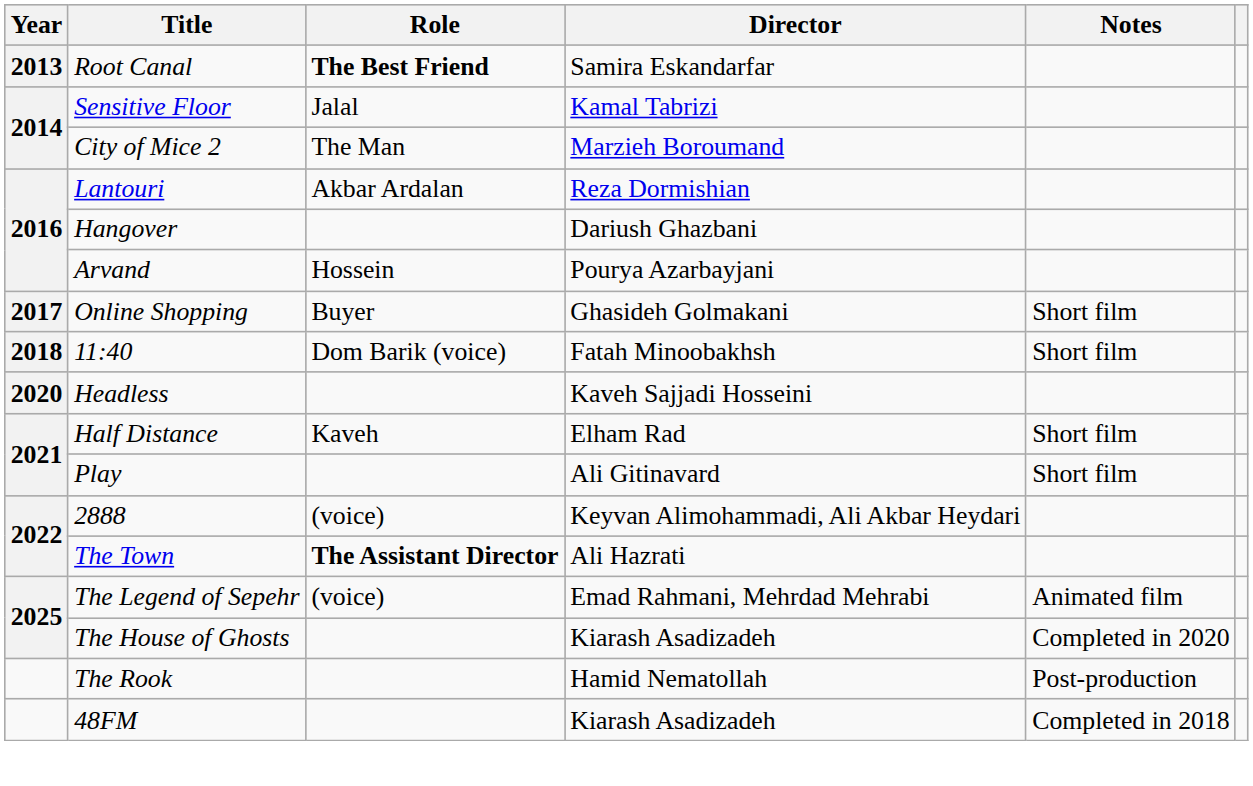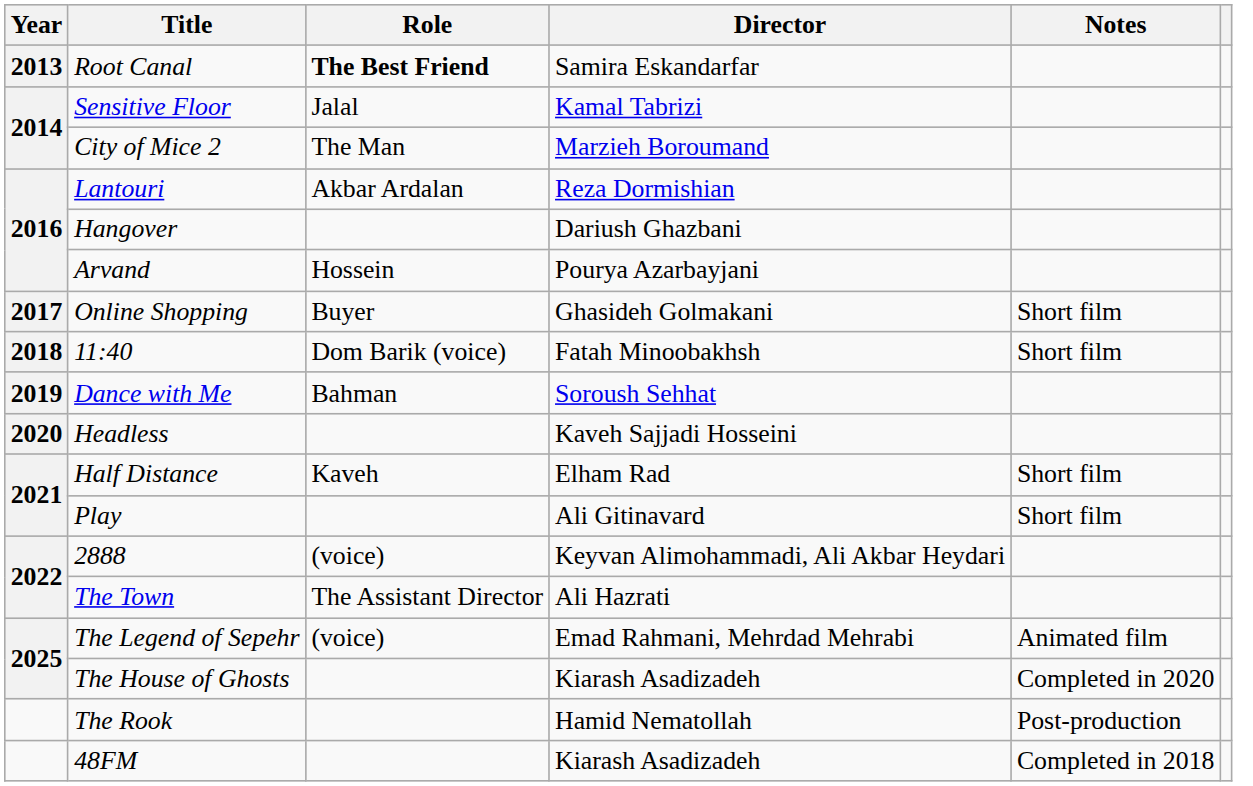 <table class="wikitable plainrowheaders sortable"  style=font-size:100%>
 <tr>
 <th scope="col">Year</th>
 <th scope="col">Title</th>
 <th scope="col">Role</th>
 <th scope="col">Director</th>
 <th scope="col">Notes</th>
 <th scope="col" class="unsortable"></th>
 </tr>
 <tr>
 <th scope=row>2013</th>
 <td><em>Root Canal</em></td>
 <td><strong>The Best Friend</strong></td>
 <td>Samira Eskandarfar</td>
 <td></td>
 <td></td>
 </tr>
 <tr>
 <th scope=row rowspan="2">2014</th>
 <td><em><a href='#'>Sensitive Floor</a></em></td>
 <td>Jalal</td>
 <td><a href='#'>Kamal Tabrizi</a></td>
 <td></td>
 <td></td>
 </tr>
 <tr>
 <td><em>City of Mice 2</em></td>
 <td>The Man</td>
 <td><a href='#'>Marzieh Boroumand</a></td>
 <td></td>
 <td></td>
 </tr>
 <tr>
 <th rowspan="3" scope="row">2016</th>
 <td><em><a href='#'>Lantouri</a></em></td>
 <td>Akbar Ardalan</td>
 <td><a href='#'>Reza Dormishian</a></td>
 <td></td>
 <td></td>
 </tr>
 <tr>
 <td><em>Hangover</em></td>
 <td></td>
 <td>Dariush Ghazbani</td>
 <td></td>
 <td></td>
 </tr>
 <tr>
 <td><em>Arvand</em></td>
 <td>Hossein</td>
 <td>Pourya Azarbayjani</td>
 <td></td>
 <td></td>
 </tr>
 <tr>
 <th scope=row>2017</th>
 <td><em>Online Shopping</em></td>
 <td>Buyer</td>
 <td>Ghasideh Golmakani</td>
 <td>Short film</td>
 <td></td>
 </tr>
 <tr>
 <th scope=row>2018</th>
 <td><em>11:40</em></td>
 <td>Dom Barik (voice)</td>
 <td>Fatah Minoobakhsh</td>
 <td>Short film</td>
 <td></td>
 </tr>
 <tr>
+<th scope=row>2019</th>
+<td><em><a href='#'>Dance with Me</a></em></td>
+<td>Bahman</td>
+<td><a href='#'>Soroush Sehhat</a></td>
+<td></td>
+<td></td>
+</tr>
+<tr>
 <th scope=row>2020</th>
 <td><em>Headless</em></td>
 <td></td>
 <td>Kaveh Sajjadi Hosseini</td>
 <td></td>
 <td></td>
 </tr>
 <tr>
 <th rowspan="2" scope="row">2021</th>
 <td><em>Half Distance</em></td>
 <td>Kaveh</td>
 <td>Elham Rad</td>
 <td>Short film</td>
 <td></td>
 </tr>
 <tr>
 <td><em>Play</em></td>
 <td></td>
 <td>Ali Gitinavard</td>
 <td>Short film</td>
 <td></td>
 </tr>
 <tr>
 <th scope=row rowspan="2">2022</th>
 <td><em>2888</em></td>
 <td>(voice)</td>
 <td>Keyvan Alimohammadi, Ali Akbar Heydari</td>
 <td></td>
 <td></td>
 </tr>
 <tr>
 <td><em><a href='#'>The Town</a></em></td>
-<td><strong>The Assistant Director</strong></td>
+<td>The Assistant Director</td>
 <td>Ali Hazrati</td>
 <td></td>
 <td></td>
 </tr>
 <tr>
 <th scope=row rowspan="2">2025</th>
 <td><em>The Legend of Sepehr</em></td>
 <td>(voice)</td>
 <td>Emad Rahmani,  Mehrdad Mehrabi</td>
 <td>Animated film</td>
 <td></td>
 </tr>
 <tr>
 <td><em>The House of Ghosts</em></td>
 <td></td>
 <td>Kiarash Asadizadeh</td>
 <td>Completed in 2020</td>
 <td></td>
 </tr>
 <tr>
 <td></td>
 <td><em>The Rook</em></td>
 <td></td>
 <td>Hamid Nematollah</td>
 <td>Post-production</td>
 <td></td>
 </tr>
 <tr>
 <td></td>
 <td><em>48FM</em></td>
 <td></td>
 <td>Kiarash Asadizadeh</td>
 <td>Completed in 2018</td>
 <td></td>
 </tr>
 </table>
